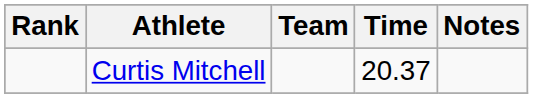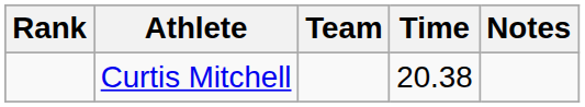 <table class="wikitable sortable">
 <tr>
 <th>Rank</th>
 <th>Athlete</th>
 <th>Team</th>
 <th>Time</th>
 <th>Notes</th>
 </tr>
 <tr>
 <td align=center></td>
 <td><a href='#'>Curtis Mitchell</a></td>
 <td></td>
-<td>20.37</td>
+<td>20.38</td>
 <td></td>
 </tr>
 </table>
